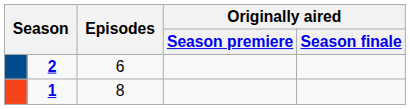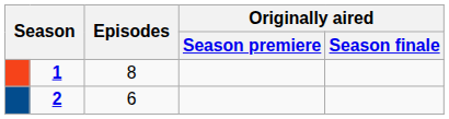 <table class="wikitable" style="text-align:center">
 <tr>
 <th style="padding:0 8px;" colspan="2" rowspan="2">Season</th>
 <th style="padding:0 8px;" rowspan="2">Episodes</th>
 <th colspan="2">Originally aired</th>
 </tr>
 <tr>
 <th><a href='#'>Season premiere</a></th>
 <th><a href='#'>Season finale</a></th>
 </tr>
 <tr>
+<td bgcolor="#f6431a"></td>
+<td><strong><a href='#'>1</a></strong></td>
+<td>8</td>
+<td style="padding: 0 8px;"></td>
+<td style="padding: 0 8px;"></td>
+</tr>
+<tr>
 <td bgcolor="#024c8d"></td>
 <td><strong><a href='#'>2</a></strong></td>
 <td>6</td>
 <td></td>
 <td></td>
 </tr>
-<tr>
-<td bgcolor="#f6431a"></td>
-<td><strong><a href='#'>1</a></strong></td>
-<td>8</td>
-<td style="padding: 0 8px;"></td>
-<td style="padding: 0 8px;"></td>
-</tr>
 </table>
